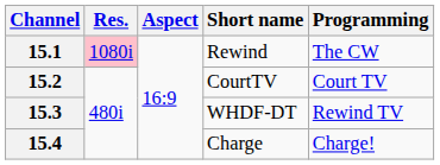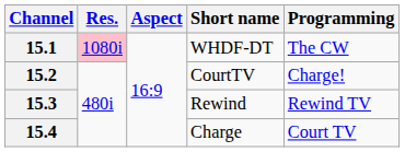 <table class="wikitable">
 <tr>
 <th><a href='#'>Channel</a></th>
 <th><a href='#'>Res.</a></th>
 <th><a href='#'>Aspect</a></th>
 <th>Short name</th>
 <th>Programming</th>
 </tr>
 <tr>
 <th scope = "row">15.1</th>
 <td style="background: pink;"><a href='#'>1080i</a></td>
 <td rowspan=4><a href='#'>16:9</a></td>
-<td>Rewind</td>
+<td>WHDF-DT</td>
 <td><a href='#'>The CW</a></td>
 </tr>
 <tr>
 <th scope = "row">15.2</th>
 <td rowspan=3><a href='#'>480i</a></td>
 <td>CourtTV</td>
-<td><a href='#'>Court TV</a></td>
+<td><a href='#'>Charge!</a></td>
 </tr>
 <tr>
 <th scope = "row">15.3</th>
-<td>WHDF-DT</td>
+<td>Rewind</td>
 <td><a href='#'>Rewind TV</a></td>
 </tr>
 <tr>
 <th scope = "row">15.4</th>
 <td>Charge</td>
-<td><a href='#'>Charge!</a></td>
+<td><a href='#'>Court TV</a></td>
 </tr>
 </table>
